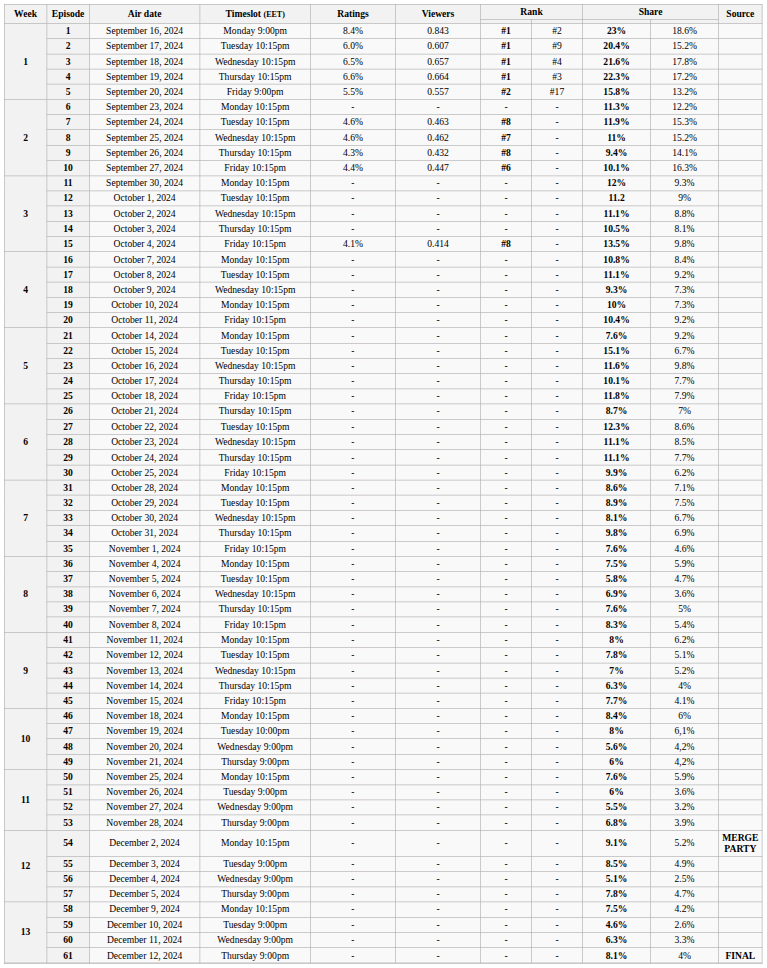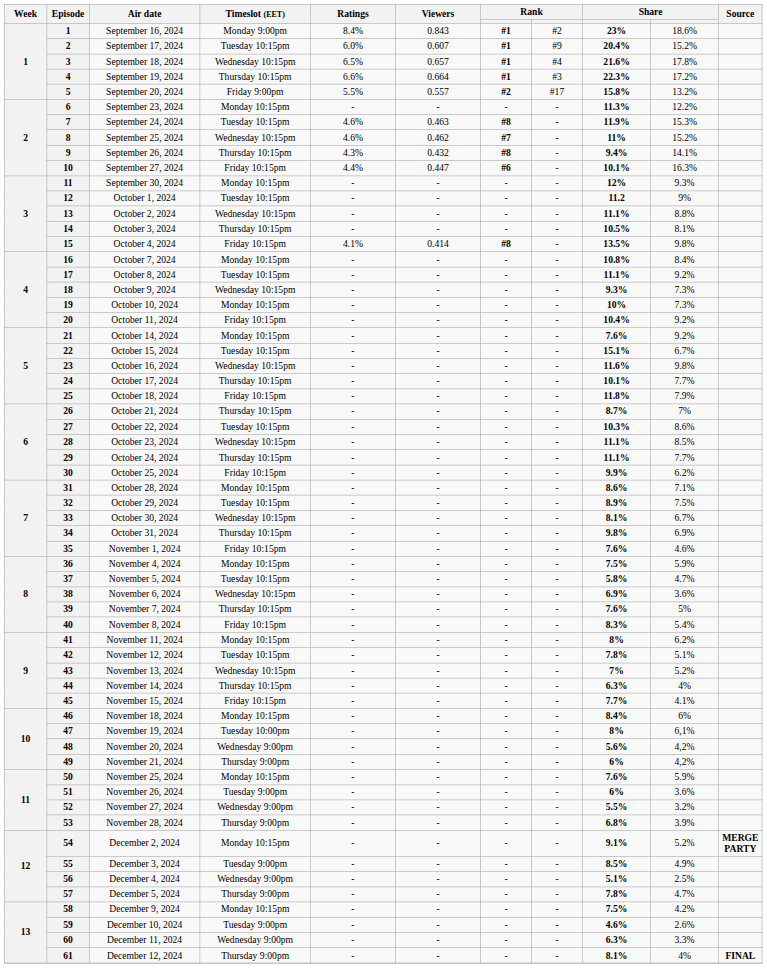 <table style="font-size:100%; text-align:center; width: 100%; margin-left: auto; margin-right: auto;" class="wikitable">
 <tr>
 <th rowspan="2" width="05%">Week</th>
 <th rowspan="2" width="05%">Episode</th>
 <th rowspan="2" width="13%">Air date</th>
 <th rowspan="2" width="13%">Timeslot <small>(EET)</small></th>
 <th rowspan="2" width="10%">Ratings</th>
 <th rowspan="2" width="10%">Viewers<br> <small></small></th>
 <th colspan="2" width="12%">Rank</th>
 <th colspan="2" width="20%">Share</th>
 <th rowspan="2" width="03%">Source</th>
 </tr>
 <tr style="font-size:85%;">
 <th width="06%"></th>
 <th width="06%"></th>
 <th width="08%"></th>
 <th width="08%"></th>
 </tr>
 <tr>
 <th rowspan="5">1</th>
 <th>1</th>
 <td>September 16, 2024</td>
 <td>Monday 9:00pm</td>
 <td>8.4%</td>
 <td>0.843</td>
 <td><strong>#1</strong></td>
 <td>#2</td>
 <td><strong>23%</strong></td>
 <td>18.6%</td>
 <td></td>
 </tr>
 <tr>
 <th>2</th>
 <td>September 17, 2024</td>
 <td>Tuesday 10:15pm</td>
 <td>6.0%</td>
 <td>0.607</td>
 <td><strong>#1</strong></td>
 <td>#9</td>
 <td><strong>20.4%</strong></td>
 <td>15.2%</td>
 <td></td>
 </tr>
 <tr>
 <th>3</th>
 <td>September 18, 2024</td>
 <td>Wednesday 10:15pm</td>
 <td>6.5%</td>
 <td>0.657</td>
 <td><strong>#1</strong></td>
 <td>#4</td>
 <td><strong>21.6%</strong></td>
 <td>17.8%</td>
 <td></td>
 </tr>
 <tr>
 <th>4</th>
 <td>September 19, 2024</td>
 <td>Thursday 10:15pm</td>
 <td>6.6%</td>
 <td>0.664</td>
 <td><strong>#1</strong></td>
 <td>#3</td>
 <td><strong>22.3%</strong></td>
 <td>17.2%</td>
 <td></td>
 </tr>
 <tr>
 <th>5</th>
 <td>September 20, 2024</td>
 <td>Friday 9:00pm</td>
 <td>5.5%</td>
 <td>0.557</td>
 <td><strong>#2</strong></td>
 <td>#17</td>
 <td><strong>15.8%</strong></td>
 <td>13.2%</td>
 <td></td>
 </tr>
 <tr>
 <th rowspan="5">2</th>
 <th>6</th>
 <td>September 23, 2024</td>
 <td>Monday 10:15pm</td>
 <td>-</td>
 <td>-</td>
 <td>-</td>
 <td>-</td>
 <td><strong>11.3%</strong></td>
 <td>12.2%</td>
 <td></td>
 </tr>
 <tr>
 <th>7</th>
 <td>September 24, 2024</td>
 <td>Tuesday 10:15pm</td>
 <td>4.6%</td>
 <td>0.463</td>
 <td><strong>#8</strong></td>
 <td>-</td>
 <td><strong>11.9%</strong></td>
 <td>15.3%</td>
 <td></td>
 </tr>
 <tr>
 <th>8</th>
 <td>September 25, 2024</td>
 <td>Wednesday 10:15pm</td>
 <td>4.6%</td>
 <td>0.462</td>
 <td><strong>#7</strong></td>
 <td>-</td>
 <td><strong>11%</strong></td>
 <td>15.2%</td>
 <td></td>
 </tr>
 <tr>
 <th>9</th>
 <td>September 26, 2024</td>
 <td>Thursday 10:15pm</td>
 <td>4.3%</td>
 <td>0.432</td>
 <td><strong>#8</strong></td>
 <td>-</td>
 <td><strong>9.4%</strong></td>
 <td>14.1%</td>
 <td></td>
 </tr>
 <tr>
 <th>10</th>
 <td>September 27, 2024</td>
 <td>Friday 10:15pm</td>
 <td>4.4%</td>
 <td>0.447</td>
 <td><strong>#6</strong></td>
 <td>-</td>
 <td><strong>10.1%</strong></td>
 <td>16.3%</td>
 <td></td>
 </tr>
 <tr>
 <th rowspan="5">3</th>
 <th>11</th>
 <td>September 30, 2024</td>
 <td>Monday 10:15pm</td>
 <td>-</td>
 <td>-</td>
 <td>-</td>
 <td>-</td>
 <td><strong>12%</strong></td>
 <td>9.3%</td>
 <td></td>
 </tr>
 <tr>
 <th>12</th>
 <td>October 1, 2024</td>
 <td>Tuesday 10:15pm</td>
 <td>-</td>
 <td>-</td>
 <td>-</td>
 <td>-</td>
 <td><strong>11.2</strong></td>
 <td>9%</td>
 <td></td>
 </tr>
 <tr>
 <th>13</th>
 <td>October 2, 2024</td>
 <td>Wednesday 10:15pm</td>
 <td>-</td>
 <td>-</td>
 <td>-</td>
 <td>-</td>
 <td><strong>11.1%</strong></td>
 <td>8.8%</td>
 <td></td>
 </tr>
 <tr>
 <th>14</th>
 <td>October 3, 2024</td>
 <td>Thursday 10:15pm</td>
 <td>-</td>
 <td>-</td>
 <td>-</td>
 <td>-</td>
 <td><strong>10.5%</strong></td>
 <td>8.1%</td>
 <td></td>
 </tr>
 <tr>
 <th>15</th>
 <td>October 4, 2024</td>
 <td>Friday 10:15pm</td>
 <td>4.1%</td>
 <td>0.414</td>
 <td><strong>#8</strong></td>
 <td>-</td>
 <td><strong>13.5%</strong></td>
 <td>9.8%</td>
 <td></td>
 </tr>
 <tr>
 <th rowspan="5">4</th>
 <th>16</th>
 <td>October 7, 2024</td>
 <td>Monday 10:15pm</td>
 <td>-</td>
 <td>-</td>
 <td>-</td>
 <td>-</td>
 <td><strong>10.8%</strong></td>
 <td>8.4%</td>
 <td></td>
 </tr>
 <tr>
 <th>17</th>
 <td>October 8, 2024</td>
 <td>Tuesday 10:15pm</td>
 <td>-</td>
 <td>-</td>
 <td>-</td>
 <td>-</td>
 <td><strong>11.1%</strong></td>
 <td>9.2%</td>
 <td></td>
 </tr>
 <tr>
 <th>18</th>
 <td>October 9, 2024</td>
 <td>Wednesday 10:15pm</td>
 <td>-</td>
 <td>-</td>
 <td>-</td>
 <td>-</td>
 <td><strong>9.3%</strong></td>
 <td>7.3%</td>
 <td></td>
 </tr>
 <tr>
 <th>19</th>
 <td>October 10, 2024</td>
 <td>Monday 10:15pm</td>
 <td>-</td>
 <td>-</td>
 <td>-</td>
 <td>-</td>
 <td><strong>10%</strong></td>
 <td>7.3%</td>
 <td></td>
 </tr>
 <tr>
 <th>20</th>
 <td>October 11, 2024</td>
 <td>Friday 10:15pm</td>
 <td>-</td>
 <td>-</td>
 <td>-</td>
 <td>-</td>
 <td><strong>10.4%</strong></td>
 <td>9.2%</td>
 <td></td>
 </tr>
 <tr>
 <th rowspan="5">5</th>
 <th>21</th>
 <td>October 14, 2024</td>
 <td>Monday 10:15pm</td>
 <td>-</td>
 <td>-</td>
 <td>-</td>
 <td>-</td>
 <td><strong>7.6%</strong></td>
 <td>9.2%</td>
 <td></td>
 </tr>
 <tr>
 <th>22</th>
 <td>October 15, 2024</td>
 <td>Tuesday 10:15pm</td>
 <td>-</td>
 <td>-</td>
 <td>-</td>
 <td>-</td>
 <td><strong>15.1%</strong></td>
 <td>6.7%</td>
 <td></td>
 </tr>
 <tr>
 <th>23</th>
 <td>October 16, 2024</td>
 <td>Wednesday 10:15pm</td>
 <td>-</td>
 <td>-</td>
 <td>-</td>
 <td>-</td>
 <td><strong>11.6%</strong></td>
 <td>9.8%</td>
 <td></td>
 </tr>
 <tr>
 <th>24</th>
 <td>October 17, 2024</td>
 <td>Thursday 10:15pm</td>
 <td>-</td>
 <td>-</td>
 <td>-</td>
 <td>-</td>
 <td><strong>10.1%</strong></td>
 <td>7.7%</td>
 <td></td>
 </tr>
 <tr>
 <th>25</th>
 <td>October 18, 2024</td>
 <td>Friday 10:15pm</td>
 <td>-</td>
 <td>-</td>
 <td>-</td>
 <td>-</td>
 <td><strong>11.8%</strong></td>
 <td>7.9%</td>
 <td></td>
 </tr>
 <tr>
 <th rowspan="5">6</th>
 <th>26</th>
 <td>October 21, 2024</td>
 <td>Thursday 10:15pm</td>
 <td>-</td>
 <td>-</td>
 <td>-</td>
 <td>-</td>
 <td><strong>8.7%</strong></td>
 <td>7%</td>
 <td></td>
 </tr>
 <tr>
 <th>27</th>
 <td>October 22, 2024</td>
 <td>Tuesday 10:15pm</td>
 <td>-</td>
 <td>-</td>
 <td>-</td>
 <td>-</td>
-<td><strong>12.3%</strong></td>
+<td><strong>10.3%</strong></td>
 <td>8.6%</td>
 <td></td>
 </tr>
 <tr>
 <th>28</th>
 <td>October 23, 2024</td>
 <td>Wednesday 10:15pm</td>
 <td>-</td>
 <td>-</td>
 <td>-</td>
 <td>-</td>
 <td><strong>11.1%</strong></td>
 <td>8.5%</td>
 <td></td>
 </tr>
 <tr>
 <th>29</th>
 <td>October 24, 2024</td>
 <td>Thursday 10:15pm</td>
 <td>-</td>
 <td>-</td>
 <td>-</td>
 <td>-</td>
 <td><strong>11.1%</strong></td>
 <td>7.7%</td>
 <td></td>
 </tr>
 <tr>
 <th>30</th>
 <td>October 25, 2024</td>
 <td>Friday 10:15pm</td>
 <td>-</td>
 <td>-</td>
 <td>-</td>
 <td>-</td>
 <td><strong>9.9%</strong></td>
 <td>6.2%</td>
 <td></td>
 </tr>
 <tr>
 <th rowspan="5">7</th>
 <th>31</th>
 <td>October 28, 2024</td>
 <td>Monday 10:15pm</td>
 <td>-</td>
 <td>-</td>
 <td>-</td>
 <td>-</td>
 <td><strong>8.6%</strong></td>
 <td>7.1%</td>
 <td></td>
 </tr>
 <tr>
 <th>32</th>
 <td>October 29, 2024</td>
 <td>Tuesday 10:15pm</td>
 <td>-</td>
 <td>-</td>
 <td>-</td>
 <td>-</td>
 <td><strong>8.9%</strong></td>
 <td>7.5%</td>
 <td></td>
 </tr>
 <tr>
 <th>33</th>
 <td>October 30, 2024</td>
 <td>Wednesday 10:15pm</td>
 <td>-</td>
 <td>-</td>
 <td>-</td>
 <td>-</td>
 <td><strong>8.1%</strong></td>
 <td>6.7%</td>
 <td></td>
 </tr>
 <tr>
 <th>34</th>
 <td>October 31, 2024</td>
 <td>Thursday 10:15pm</td>
 <td>-</td>
 <td>-</td>
 <td>-</td>
 <td>-</td>
 <td><strong>9.8%</strong></td>
 <td>6.9%</td>
 <td></td>
 </tr>
 <tr>
 <th>35</th>
 <td>November 1, 2024</td>
 <td>Friday 10:15pm</td>
 <td>-</td>
 <td>-</td>
 <td>-</td>
 <td>-</td>
 <td><strong>7.6%</strong></td>
 <td>4.6%</td>
 <td></td>
 </tr>
 <tr>
 <th rowspan="5">8</th>
 <th>36</th>
 <td>November 4, 2024</td>
 <td>Monday 10:15pm</td>
 <td>-</td>
 <td>-</td>
 <td>-</td>
 <td>-</td>
 <td><strong>7.5%</strong></td>
 <td>5.9%</td>
 <td></td>
 </tr>
 <tr>
 <th>37</th>
 <td>November 5, 2024</td>
 <td>Tuesday 10:15pm</td>
 <td>-</td>
 <td>-</td>
 <td>-</td>
 <td>-</td>
 <td><strong>5.8%</strong></td>
 <td>4.7%</td>
 <td></td>
 </tr>
 <tr>
 <th>38</th>
 <td>November 6, 2024</td>
 <td>Wednesday 10:15pm</td>
 <td>-</td>
 <td>-</td>
 <td>-</td>
 <td>-</td>
 <td><strong>6.9%</strong></td>
 <td>3.6%</td>
 <td></td>
 </tr>
 <tr>
 <th>39</th>
 <td>November 7, 2024</td>
 <td>Thursday 10:15pm</td>
 <td>-</td>
 <td>-</td>
 <td>-</td>
 <td>-</td>
 <td><strong>7.6%</strong></td>
 <td>5%</td>
 <td></td>
 </tr>
 <tr>
 <th>40</th>
 <td>November 8, 2024</td>
 <td>Friday 10:15pm</td>
 <td>-</td>
 <td>-</td>
 <td>-</td>
 <td>-</td>
 <td><strong>8.3%</strong></td>
 <td>5.4%</td>
 <td></td>
 </tr>
 <tr>
 <th rowspan="5">9</th>
 <th>41</th>
 <td>November 11, 2024</td>
 <td>Monday 10:15pm</td>
 <td>-</td>
 <td>-</td>
 <td>-</td>
 <td>-</td>
 <td><strong>8%</strong></td>
 <td>6.2%</td>
 <td></td>
 </tr>
 <tr>
 <th>42</th>
 <td>November 12, 2024</td>
 <td>Tuesday 10:15pm</td>
 <td>-</td>
 <td>-</td>
 <td>-</td>
 <td>-</td>
 <td><strong>7.8%</strong></td>
 <td>5.1%</td>
 <td></td>
 </tr>
 <tr>
 <th>43</th>
 <td>November 13, 2024</td>
 <td>Wednesday 10:15pm</td>
 <td>-</td>
 <td>-</td>
 <td>-</td>
 <td>-</td>
 <td><strong>7%</strong></td>
 <td>5.2%</td>
 <td></td>
 </tr>
 <tr>
 <th>44</th>
 <td>November 14, 2024</td>
 <td>Thursday 10:15pm</td>
 <td>-</td>
 <td>-</td>
 <td>-</td>
 <td>-</td>
 <td><strong>6.3%</strong></td>
 <td>4%</td>
 <td></td>
 </tr>
 <tr>
 <th>45</th>
 <td>November 15, 2024</td>
 <td>Friday 10:15pm</td>
 <td>-</td>
 <td>-</td>
 <td>-</td>
 <td>-</td>
 <td><strong>7.7%</strong></td>
 <td>4.1%</td>
 <td></td>
 </tr>
 <tr>
 <th rowspan="4">10</th>
 <th>46</th>
 <td>November 18, 2024</td>
 <td>Monday 10:15pm</td>
 <td>-</td>
 <td>-</td>
 <td>-</td>
 <td>-</td>
 <td><strong>8.4%</strong></td>
 <td>6%</td>
 <td></td>
 </tr>
 <tr>
 <th>47</th>
 <td>November 19, 2024</td>
 <td>Tuesday 10:00pm</td>
 <td>-</td>
 <td>-</td>
 <td>-</td>
 <td>-</td>
 <td><strong>8%</strong></td>
 <td>6,1%</td>
 <td></td>
 </tr>
 <tr>
 <th>48</th>
 <td>November 20, 2024</td>
 <td>Wednesday 9:00pm</td>
 <td>-</td>
 <td>-</td>
 <td>-</td>
 <td>-</td>
 <td><strong>5.6%</strong></td>
 <td>4,2%</td>
 <td></td>
 </tr>
 <tr>
 <th>49</th>
 <td>November 21, 2024</td>
 <td>Thursday 9:00pm</td>
 <td>-</td>
 <td>-</td>
 <td>-</td>
 <td>-</td>
 <td><strong>6%</strong></td>
 <td>4,2%</td>
 <td></td>
 </tr>
 <tr>
 <th rowspan="4">11</th>
 <th>50</th>
 <td>November 25, 2024</td>
 <td>Monday 10:15pm</td>
 <td>-</td>
 <td>-</td>
 <td>-</td>
 <td>-</td>
 <td><strong>7.6%</strong></td>
 <td>5.9%</td>
 <td></td>
 </tr>
 <tr>
 <th>51</th>
 <td>November 26, 2024</td>
 <td>Tuesday 9:00pm</td>
 <td>-</td>
 <td>-</td>
 <td>-</td>
 <td>-</td>
 <td><strong>6%</strong></td>
 <td>3.6%</td>
 <td></td>
 </tr>
 <tr>
 <th>52</th>
 <td>November 27, 2024</td>
 <td>Wednesday 9:00pm</td>
 <td>-</td>
 <td>-</td>
 <td>-</td>
 <td>-</td>
 <td><strong>5.5%</strong></td>
 <td>3.2%</td>
 <td></td>
 </tr>
 <tr>
 <th>53</th>
 <td>November 28, 2024</td>
 <td>Thursday 9:00pm</td>
 <td>-</td>
 <td>-</td>
 <td>-</td>
 <td>-</td>
 <td><strong>6.8%</strong></td>
 <td>3.9%</td>
 <td></td>
 </tr>
 <tr>
 <th rowspan="4">12</th>
 <th>54</th>
 <td>December 2, 2024</td>
 <td>Monday 10:15pm</td>
 <td>-</td>
 <td>-</td>
 <td>-</td>
 <td>-</td>
 <td><strong>9.1%</strong></td>
 <td>5.2%</td>
 <td><strong>MERGE PARTY</strong></td>
 </tr>
 <tr>
 <th>55</th>
 <td>December 3, 2024</td>
 <td>Tuesday 9:00pm</td>
 <td>-</td>
 <td>-</td>
 <td>-</td>
 <td>-</td>
 <td><strong>8.5%</strong></td>
 <td>4.9%</td>
 <td></td>
 </tr>
 <tr>
 <th>56</th>
 <td>December 4, 2024</td>
 <td>Wednesday 9:00pm</td>
 <td>-</td>
 <td>-</td>
 <td>-</td>
 <td>-</td>
 <td><strong>5.1%</strong></td>
 <td>2.5%</td>
 <td></td>
 </tr>
 <tr>
 <th>57</th>
 <td>December 5, 2024</td>
 <td>Thursday 9:00pm</td>
 <td>-</td>
 <td>-</td>
 <td>-</td>
 <td>-</td>
 <td><strong>7.8%</strong></td>
 <td>4.7%</td>
 <td></td>
 </tr>
 <tr>
 <th rowspan="4">13</th>
 <th>58</th>
 <td>December 9, 2024</td>
 <td>Monday 10:15pm</td>
 <td>-</td>
 <td>-</td>
 <td>-</td>
 <td>-</td>
 <td><strong>7.5%</strong></td>
 <td>4.2%</td>
 <td></td>
 </tr>
 <tr>
 <th>59</th>
 <td>December 10, 2024</td>
 <td>Tuesday 9:00pm</td>
 <td>-</td>
 <td>-</td>
 <td>-</td>
 <td>-</td>
 <td><strong>4.6%</strong></td>
 <td>2.6%</td>
 <td></td>
 </tr>
 <tr>
 <th>60</th>
 <td>December 11, 2024</td>
 <td>Wednesday 9:00pm</td>
 <td>-</td>
 <td>-</td>
 <td>-</td>
 <td>-</td>
 <td><strong>6.3%</strong></td>
 <td>3.3%</td>
 <td></td>
 </tr>
 <tr>
 <th>61</th>
 <td>December 12, 2024</td>
 <td>Thursday 9:00pm</td>
 <td>-</td>
 <td>-</td>
 <td>-</td>
 <td>-</td>
 <td><strong>8.1%</strong></td>
 <td>4%</td>
 <td><strong>FINAL</strong></td>
 </tr>
 <tr>
 </tr>
 </table>
